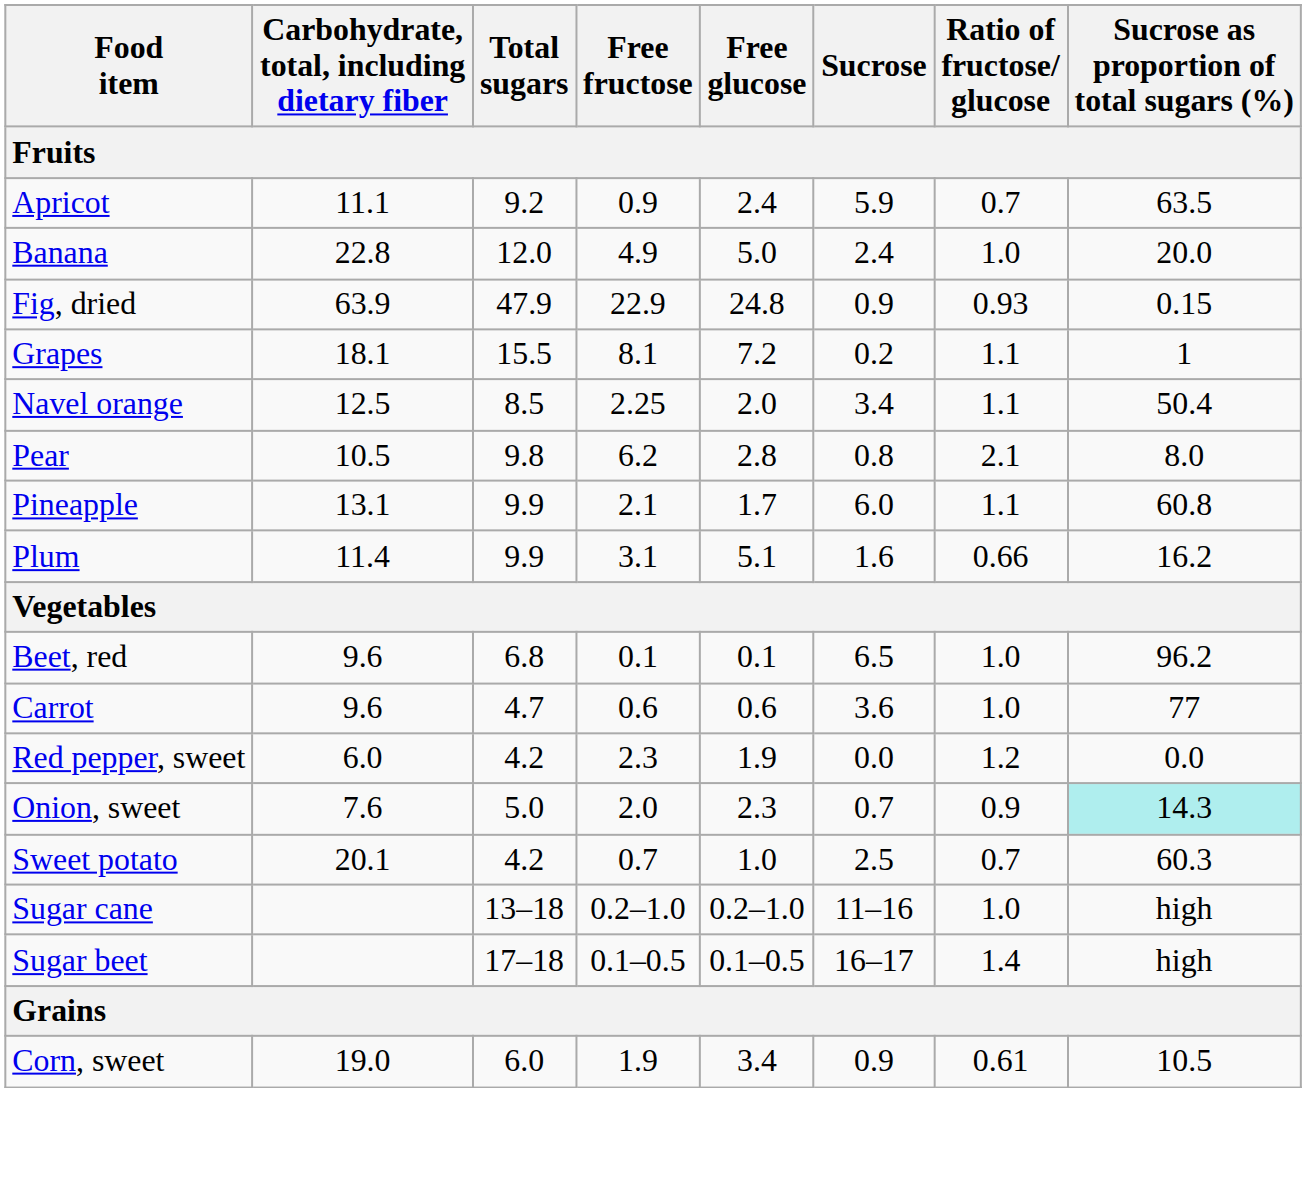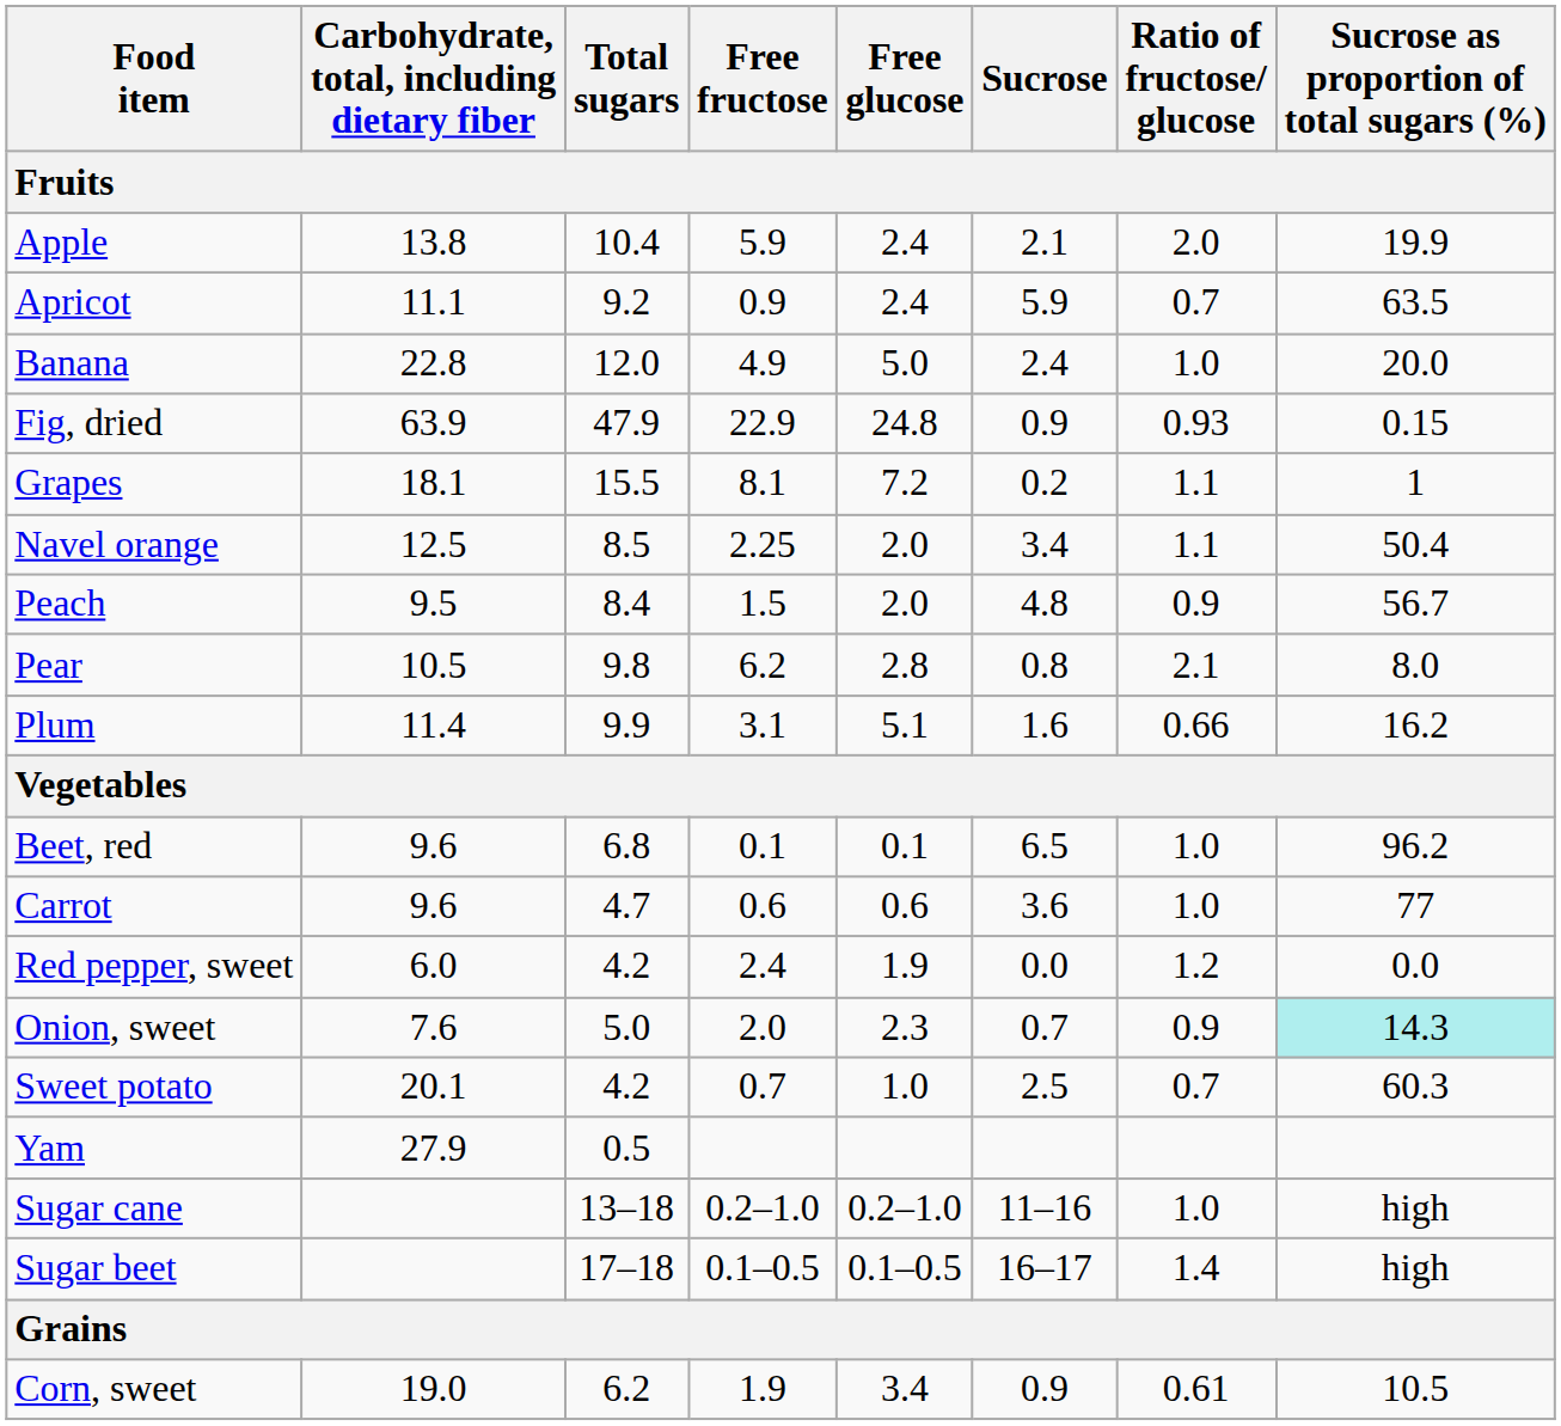 <table class="wikitable sortable" style="text-align:center; margin:auto">
 <tr>
 <th>Food <br>item</th>
 <th>Carbohydrate, <br>total, including <br><a href='#'>dietary fiber</a></th>
 <th>Total <br>sugars</th>
 <th>Free <br>fructose</th>
 <th>Free <br>glucose</th>
 <th>Sucrose</th>
 <th>Ratio of <br>fructose/<br>glucose</th>
 <th>Sucrose as <br>proportion of <br>total sugars (%)</th>
 </tr>
 <tr>
 <th colspan=8 style="text-align:left">Fruits</th>
+</tr>
+<tr>
+<td style="text-align:left;"><a href='#'>Apple</a></td>
+<td>13.8</td>
+<td>10.4</td>
+<td>5.9</td>
+<td>2.4</td>
+<td>2.1</td>
+<td>2.0</td>
+<td>19.9</td>
 </tr>
 <tr>
 <td style="text-align:left;"><a href='#'>Apricot</a></td>
 <td>11.1</td>
 <td>9.2</td>
 <td>0.9</td>
 <td>2.4</td>
 <td>5.9</td>
 <td>0.7</td>
 <td>63.5</td>
 </tr>
 <tr>
 <td style="text-align:left;"><a href='#'>Banana</a></td>
 <td>22.8</td>
 <td>12.0</td>
 <td>4.9</td>
 <td>5.0</td>
 <td>2.4</td>
 <td>1.0</td>
 <td>20.0</td>
 </tr>
 <tr>
 <td style="text-align:left;"><a href='#'>Fig</a>, dried</td>
 <td>63.9</td>
 <td>47.9</td>
 <td>22.9</td>
 <td>24.8</td>
 <td>0.9</td>
 <td>0.93</td>
 <td>0.15</td>
 </tr>
 <tr>
 <td style="text-align:left;"><a href='#'>Grapes</a></td>
 <td>18.1</td>
 <td>15.5</td>
 <td>8.1</td>
 <td>7.2</td>
 <td>0.2</td>
 <td>1.1</td>
 <td>1</td>
 </tr>
 <tr>
 <td style="text-align:left;"><a href='#'>Navel orange</a></td>
 <td>12.5</td>
 <td>8.5</td>
 <td>2.25</td>
 <td>2.0</td>
 <td>3.4</td>
 <td>1.1</td>
 <td>50.4</td>
 </tr>
 <tr>
+<td style="text-align:left;"><a href='#'>Peach</a></td>
+<td>9.5</td>
+<td>8.4</td>
+<td>1.5</td>
+<td>2.0</td>
+<td>4.8</td>
+<td>0.9</td>
+<td>56.7</td>
+</tr>
+<tr>
 <td style="text-align:left;"><a href='#'>Pear</a></td>
 <td>10.5</td>
 <td>9.8</td>
 <td>6.2</td>
 <td>2.8</td>
 <td>0.8</td>
 <td>2.1</td>
 <td>8.0</td>
-</tr>
-<tr>
-<td style="text-align:left;"><a href='#'>Pineapple</a></td>
-<td>13.1</td>
-<td>9.9</td>
-<td>2.1</td>
-<td>1.7</td>
-<td>6.0</td>
-<td>1.1</td>
-<td>60.8</td>
 </tr>
 <tr>
 <td style="text-align:left;"><a href='#'>Plum</a></td>
 <td>11.4</td>
 <td>9.9</td>
 <td>3.1</td>
 <td>5.1</td>
 <td>1.6</td>
 <td>0.66</td>
 <td>16.2</td>
 </tr>
 <tr>
 <th colspan=8 style="text-align:left">Vegetables</th>
 </tr>
 <tr>
 <td style="text-align:left;"><a href='#'>Beet</a>, red</td>
 <td>9.6</td>
 <td>6.8</td>
 <td>0.1</td>
 <td>0.1</td>
 <td>6.5</td>
 <td>1.0</td>
 <td>96.2</td>
 </tr>
 <tr>
 <td style="text-align:left;"><a href='#'>Carrot</a></td>
 <td>9.6</td>
 <td>4.7</td>
 <td>0.6</td>
 <td>0.6</td>
 <td>3.6</td>
 <td>1.0</td>
 <td>77</td>
 </tr>
 <tr>
 <td style="text-align:left;"><a href='#'>Red pepper</a>, sweet</td>
 <td>6.0</td>
 <td>4.2</td>
-<td>2.3</td>
+<td>2.4</td>
 <td>1.9</td>
 <td>0.0</td>
 <td>1.2</td>
 <td>0.0</td>
 </tr>
 <tr>
 <td style="text-align:left;"><a href='#'>Onion</a>, sweet</td>
 <td>7.6</td>
 <td>5.0</td>
 <td>2.0</td>
 <td>2.3</td>
 <td>0.7</td>
 <td>0.9</td>
 <td style="background: paleturquoise;">14.3</td>
 </tr>
 <tr>
 <td style="text-align:left;"><a href='#'>Sweet potato</a></td>
 <td>20.1</td>
 <td>4.2</td>
 <td>0.7</td>
 <td>1.0</td>
 <td>2.5</td>
 <td>0.7</td>
 <td>60.3</td>
+</tr>
+<tr>
+<td style="text-align:left;"><a href='#'>Yam</a></td>
+<td>27.9</td>
+<td>0.5</td>
+<td></td>
+<td></td>
+<td></td>
+<td></td>
+<td></td>
 </tr>
 <tr>
 <td style="text-align:left;"><a href='#'>Sugar cane</a></td>
 <td></td>
 <td>13–18</td>
 <td>0.2–1.0</td>
 <td>0.2–1.0</td>
 <td>11–16</td>
 <td>1.0</td>
 <td>high</td>
 </tr>
 <tr>
 <td style="text-align:left;"><a href='#'>Sugar beet</a></td>
 <td></td>
 <td>17–18</td>
 <td>0.1–0.5</td>
 <td>0.1–0.5</td>
 <td>16–17</td>
 <td>1.4</td>
 <td>high</td>
 </tr>
 <tr>
 <th colspan=8 style="text-align:left">Grains</th>
 </tr>
 <tr>
 <td style="text-align:left;"><a href='#'>Corn</a>, sweet</td>
 <td>19.0</td>
-<td>6.0</td>
+<td>6.2</td>
 <td>1.9</td>
 <td>3.4</td>
 <td>0.9</td>
 <td>0.61</td>
 <td>10.5</td>
 </tr>
 </table>
